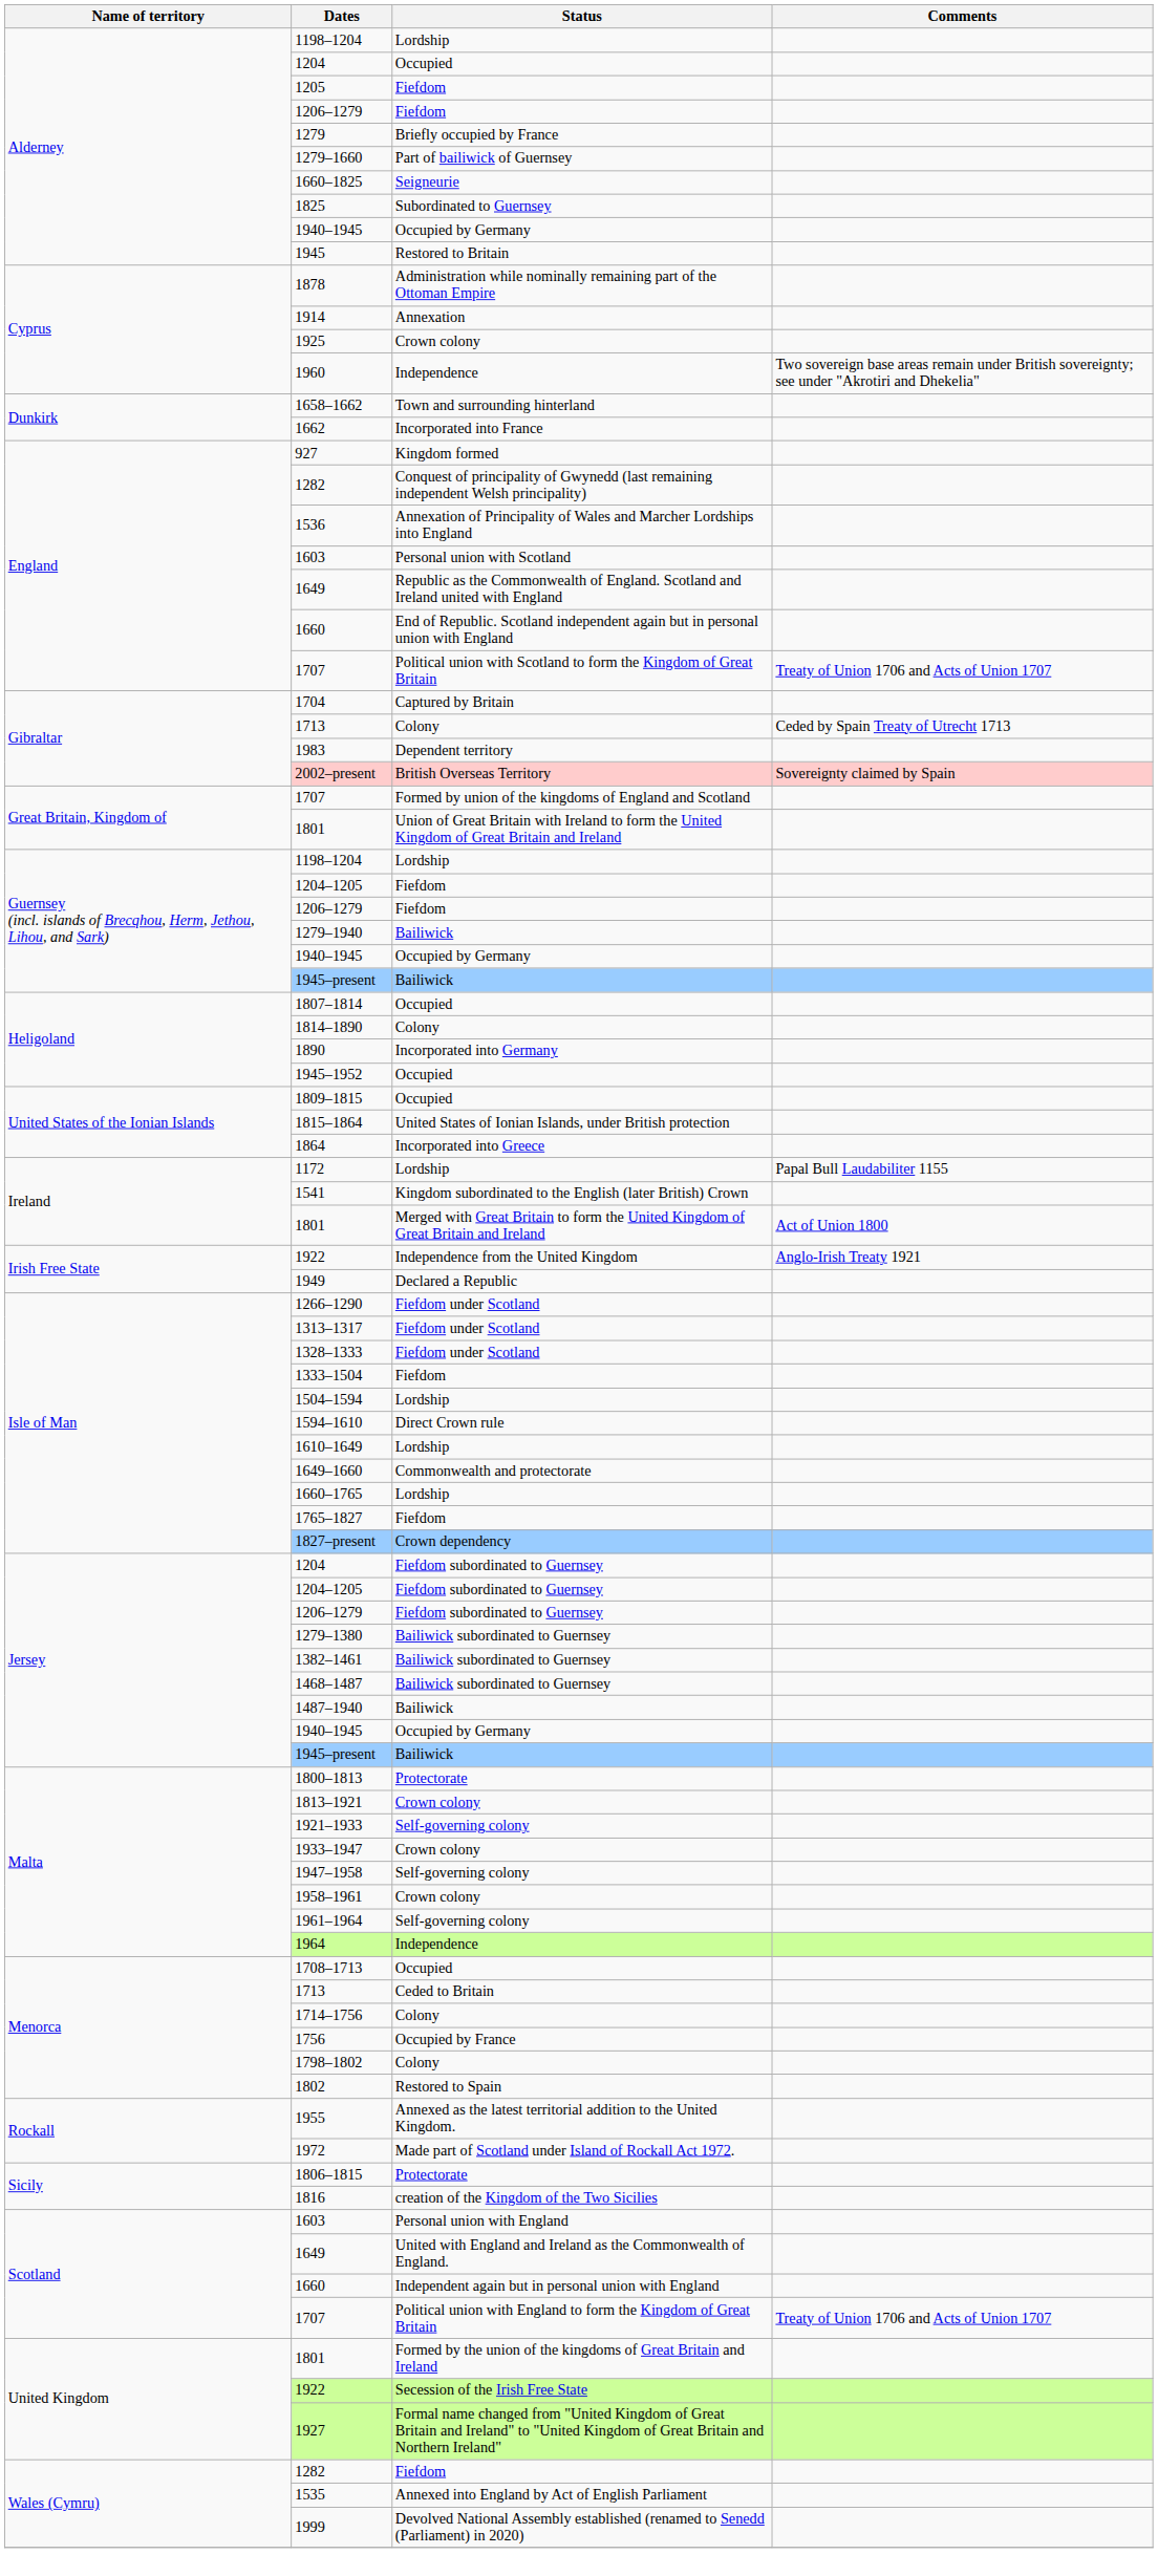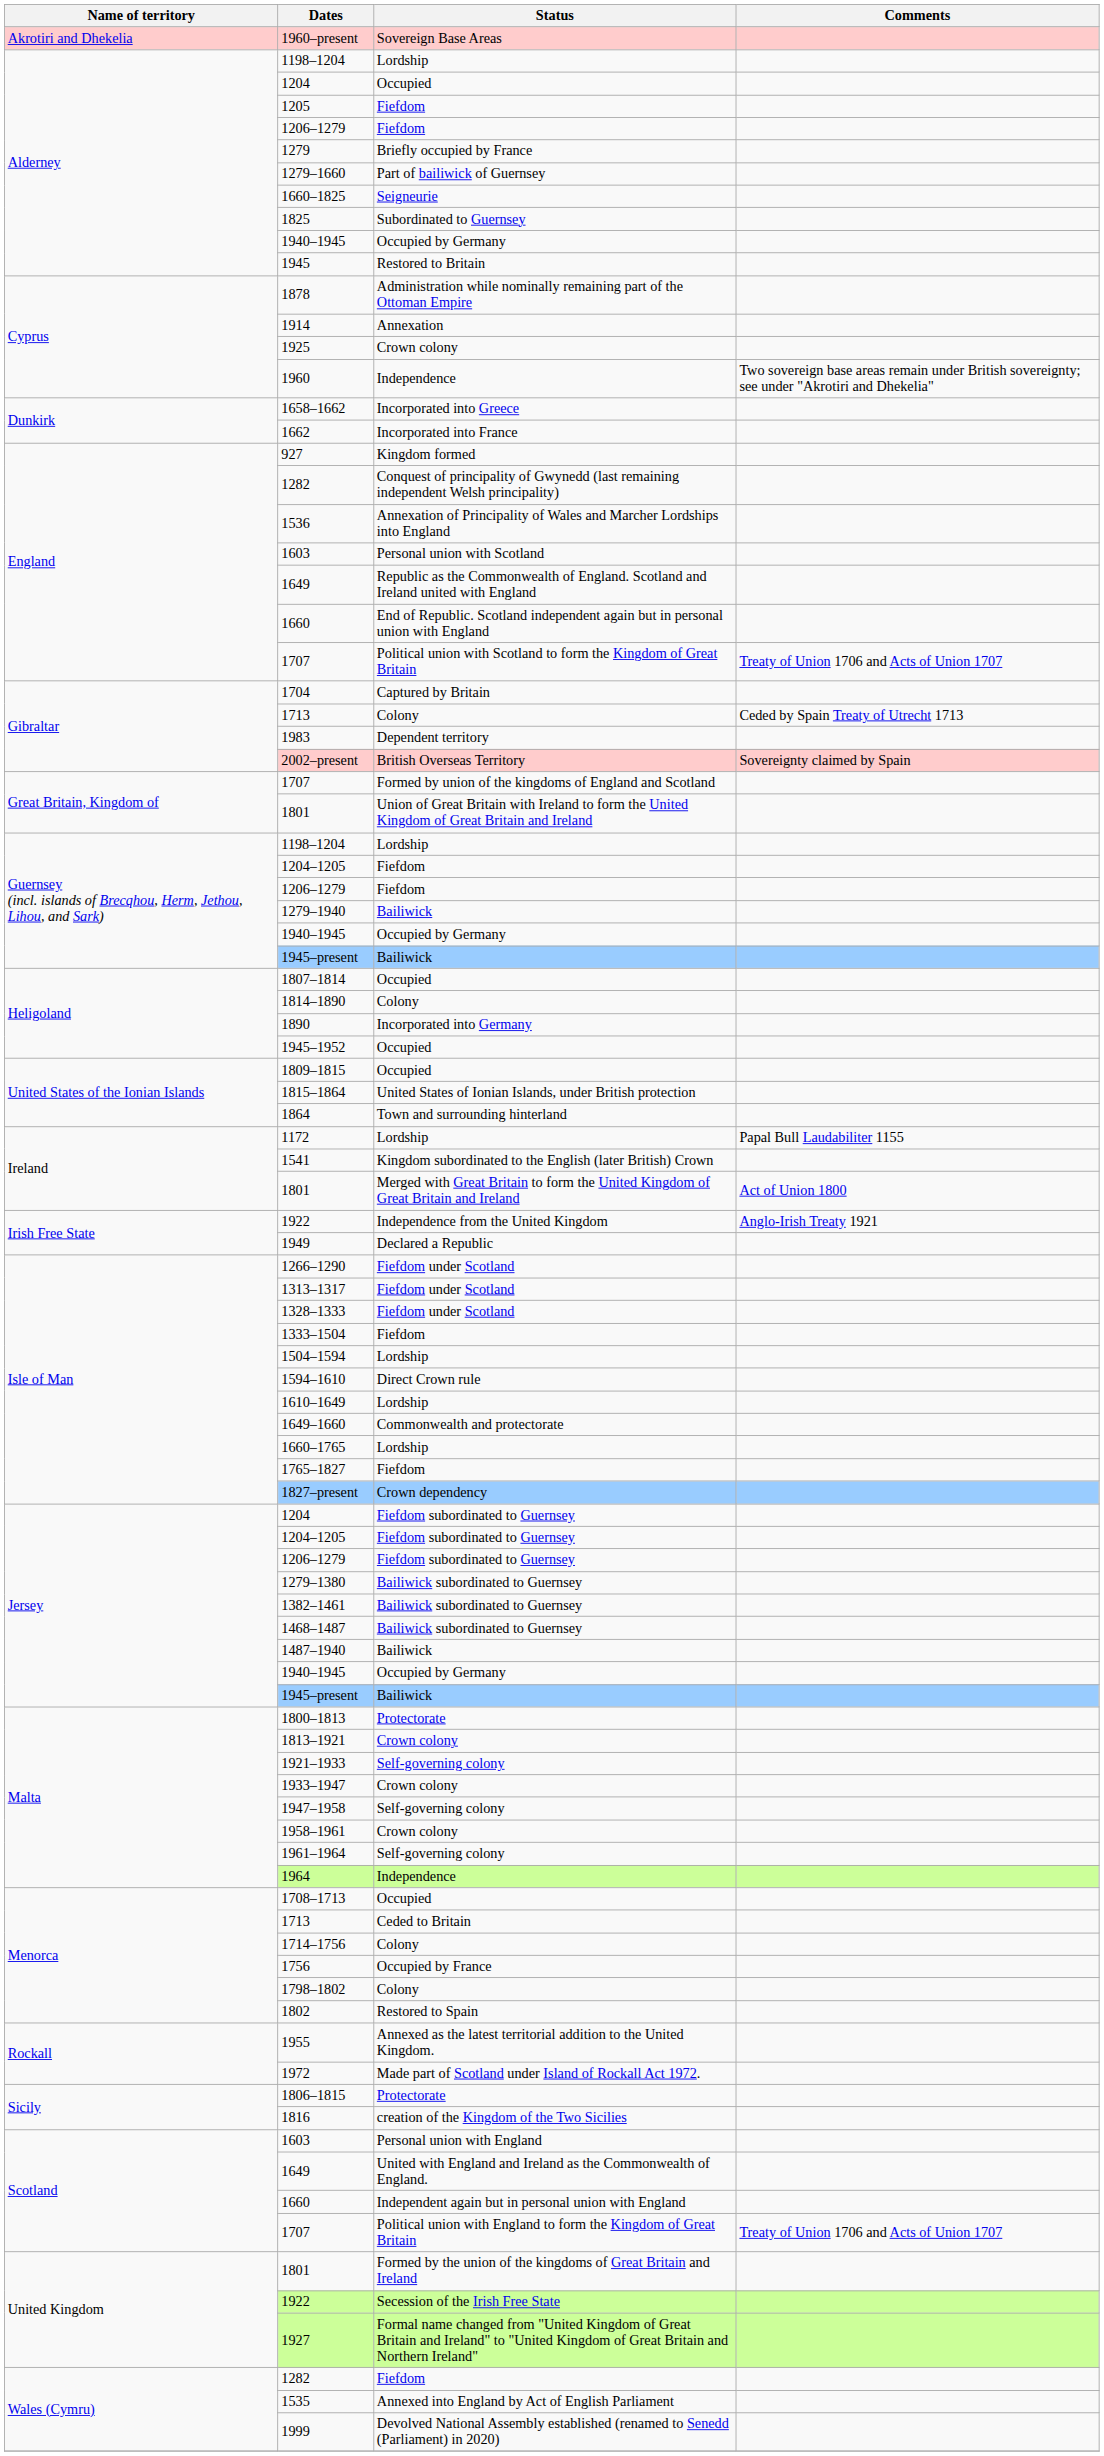 <table class="wikitable sortable">
 <tr>
 <th width="300">Name of territory</th>
 <th width="100">Dates</th>
 <th width="400">Status</th>
 <th width="400">Comments</th>
+</tr>
+<tr style="background-color:#ffcccc">
+<td rowspan="1"><a href='#'>Akrotiri and Dhekelia</a></td>
+<td>1960–present</td>
+<td>Sovereign Base Areas</td>
+<td></td>
 </tr>
 <tr>
 <td rowspan="10"><a href='#'>Alderney</a></td>
 <td>1198–1204</td>
 <td>Lordship</td>
 <td></td>
 </tr>
 <tr>
 <td>1204</td>
 <td>Occupied</td>
 <td></td>
 </tr>
 <tr>
 <td>1205</td>
 <td><a href='#'>Fiefdom</a></td>
 <td></td>
 </tr>
 <tr>
 <td>1206–1279</td>
 <td><a href='#'>Fiefdom</a></td>
 <td></td>
 </tr>
 <tr>
 <td>1279</td>
 <td>Briefly occupied by France</td>
 <td></td>
 </tr>
 <tr>
 <td>1279–1660</td>
 <td>Part of <a href='#'>bailiwick</a> of Guernsey</td>
 <td></td>
 </tr>
 <tr>
 <td>1660–1825</td>
 <td><a href='#'>Seigneurie</a></td>
 <td></td>
 </tr>
 <tr>
 <td>1825</td>
 <td>Subordinated to <a href='#'>Guernsey</a></td>
 <td></td>
 </tr>
 <tr>
 <td>1940–1945</td>
 <td>Occupied by Germany</td>
 <td></td>
 </tr>
 <tr>
 <td>1945</td>
 <td>Restored to Britain</td>
 <td></td>
 </tr>
 <tr>
 <td rowspan="4"><a href='#'>Cyprus</a></td>
 <td>1878</td>
 <td>Administration while nominally remaining part of the <a href='#'>Ottoman Empire</a></td>
 <td></td>
 </tr>
 <tr>
 <td>1914</td>
 <td>Annexation</td>
 <td></td>
 </tr>
 <tr>
 <td>1925</td>
 <td>Crown colony</td>
 <td></td>
 </tr>
 <tr>
 <td>1960</td>
 <td>Independence</td>
 <td>Two sovereign base areas remain under British sovereignty; see under "Akrotiri and Dhekelia"</td>
 </tr>
 <tr>
 <td rowspan="2"><a href='#'>Dunkirk</a></td>
 <td>1658–1662</td>
-<td>Town and surrounding hinterland</td>
+<td>Incorporated into <a href='#'>Greece</a></td>
 <td></td>
 </tr>
 <tr>
 <td>1662</td>
 <td>Incorporated into France</td>
 <td></td>
 </tr>
 <tr>
 <td rowspan="7"><a href='#'>England</a></td>
 <td>927</td>
 <td>Kingdom formed</td>
 <td></td>
 </tr>
 <tr>
 <td>1282</td>
 <td>Conquest of principality of Gwynedd (last remaining independent Welsh principality)</td>
 <td></td>
 </tr>
 <tr>
 <td>1536</td>
 <td>Annexation of Principality of Wales and Marcher Lordships into England</td>
 <td></td>
 </tr>
 <tr>
 <td>1603</td>
 <td>Personal union with Scotland</td>
 <td></td>
 </tr>
 <tr>
 <td>1649</td>
 <td>Republic as the Commonwealth of England. Scotland and Ireland united with England</td>
 <td></td>
 </tr>
 <tr>
 <td>1660</td>
 <td>End of Republic. Scotland independent again but in personal union with England</td>
 <td></td>
 </tr>
 <tr>
 <td>1707</td>
 <td>Political union with Scotland to form the <a href='#'>Kingdom of Great Britain</a></td>
 <td> <a href='#'>Treaty of Union</a> 1706 and <a href='#'>Acts of Union 1707</a></td>
 </tr>
 <tr>
 <td rowspan="4"><a href='#'>Gibraltar</a></td>
 <td>1704</td>
 <td>Captured by Britain</td>
 <td></td>
 </tr>
 <tr>
 <td>1713</td>
 <td>Colony</td>
 <td>Ceded by Spain <a href='#'>Treaty of Utrecht</a> 1713</td>
 </tr>
 <tr>
 <td>1983</td>
 <td>Dependent territory</td>
 <td></td>
 </tr>
 <tr style="background-color:#ffcccc">
 <td>2002–present</td>
 <td>British Overseas Territory</td>
 <td> Sovereignty claimed by Spain</td>
 </tr>
 <tr>
 <td rowspan="2"><a href='#'>Great Britain, Kingdom of</a></td>
 <td>1707</td>
 <td>Formed by union of the kingdoms of England and Scotland</td>
 <td></td>
 </tr>
 <tr>
 <td>1801</td>
 <td>Union of Great Britain with Ireland to form the <a href='#'>United Kingdom of Great Britain and Ireland</a></td>
 <td></td>
 </tr>
 <tr>
 <td rowspan="6"><a href='#'>Guernsey</a><br><em>(incl. islands of <a href='#'>Brecqhou</a>, <a href='#'>Herm</a>, <a href='#'>Jethou</a>, <a href='#'>Lihou</a>, and <a href='#'>Sark</a>)</em></td>
 <td>1198–1204</td>
 <td>Lordship</td>
 <td></td>
 </tr>
 <tr>
 <td>1204–1205</td>
 <td>Fiefdom</td>
 <td></td>
 </tr>
 <tr>
 <td>1206–1279</td>
 <td>Fiefdom</td>
 <td></td>
 </tr>
 <tr>
 <td>1279–1940</td>
 <td><a href='#'>Bailiwick</a></td>
 <td></td>
 </tr>
 <tr>
 <td>1940–1945</td>
 <td>Occupied by Germany</td>
 <td></td>
 </tr>
 <tr style="background-color:#99ccff">
 <td>1945–present</td>
 <td>Bailiwick</td>
 <td></td>
 </tr>
 <tr>
 <td rowspan="4"><a href='#'>Heligoland</a></td>
 <td>1807–1814</td>
 <td>Occupied</td>
 <td></td>
 </tr>
 <tr>
 <td>1814–1890</td>
 <td>Colony</td>
 <td></td>
 </tr>
 <tr>
 <td>1890</td>
 <td>Incorporated into <a href='#'>Germany</a></td>
 <td></td>
 </tr>
 <tr>
 <td>1945–1952</td>
 <td>Occupied</td>
 <td></td>
 </tr>
 <tr>
 <td rowspan="3"><a href='#'>United States of the Ionian Islands</a></td>
 <td>1809–1815</td>
 <td>Occupied</td>
 <td></td>
 </tr>
 <tr>
 <td>1815–1864</td>
 <td>United States of Ionian Islands, under British protection</td>
 <td></td>
 </tr>
 <tr>
 <td>1864</td>
-<td>Incorporated into <a href='#'>Greece</a></td>
+<td>Town and surrounding hinterland</td>
 <td></td>
 </tr>
 <tr>
 <td rowspan="3">Ireland</td>
 <td>1172</td>
 <td>Lordship</td>
 <td>Papal Bull <a href='#'>Laudabiliter</a> 1155</td>
 </tr>
 <tr>
 <td>1541</td>
 <td>Kingdom subordinated to the English (later British) Crown</td>
 <td></td>
 </tr>
 <tr>
 <td>1801</td>
 <td>Merged with <a href='#'>Great Britain</a> to form the <a href='#'>United Kingdom of Great Britain and Ireland</a></td>
 <td><a href='#'>Act of Union 1800</a></td>
 </tr>
 <tr>
 <td rowspan="2"><a href='#'>Irish Free State</a></td>
 <td>1922</td>
 <td>Independence from the United Kingdom</td>
 <td><a href='#'>Anglo-Irish Treaty</a> 1921</td>
 </tr>
 <tr>
 <td>1949</td>
 <td>Declared a Republic</td>
 <td></td>
 </tr>
 <tr>
 <td rowspan="11"><a href='#'>Isle of Man</a></td>
 <td>1266–1290</td>
 <td><a href='#'>Fiefdom</a> under <a href='#'>Scotland</a></td>
 <td></td>
 </tr>
 <tr>
 <td>1313–1317</td>
 <td><a href='#'>Fiefdom</a> under <a href='#'>Scotland</a></td>
 <td></td>
 </tr>
 <tr>
 <td>1328–1333</td>
 <td><a href='#'>Fiefdom</a> under <a href='#'>Scotland</a></td>
 <td></td>
 </tr>
 <tr>
 <td>1333–1504</td>
 <td>Fiefdom</td>
 <td></td>
 </tr>
 <tr>
 <td>1504–1594</td>
 <td>Lordship</td>
 <td></td>
 </tr>
 <tr>
 <td>1594–1610</td>
 <td>Direct Crown rule</td>
 <td></td>
 </tr>
 <tr>
 <td>1610–1649</td>
 <td>Lordship</td>
 <td></td>
 </tr>
 <tr>
 <td>1649–1660</td>
 <td>Commonwealth and protectorate</td>
 <td></td>
 </tr>
 <tr>
 <td>1660–1765</td>
 <td>Lordship</td>
 <td></td>
 </tr>
 <tr>
 <td>1765–1827</td>
 <td>Fiefdom</td>
 <td></td>
 </tr>
 <tr style="background-color:#99ccff">
 <td>1827–present</td>
 <td>Crown dependency</td>
 <td></td>
 </tr>
 <tr>
 <td rowspan="9"><a href='#'>Jersey</a></td>
 <td>1204</td>
 <td><a href='#'>Fiefdom</a> subordinated to <a href='#'>Guernsey</a></td>
 <td></td>
 </tr>
 <tr>
 <td>1204–1205</td>
 <td><a href='#'>Fiefdom</a> subordinated to <a href='#'>Guernsey</a></td>
 <td></td>
 </tr>
 <tr>
 <td>1206–1279</td>
 <td><a href='#'>Fiefdom</a> subordinated to <a href='#'>Guernsey</a></td>
 <td></td>
 </tr>
 <tr>
 <td>1279–1380</td>
 <td><a href='#'>Bailiwick</a> subordinated to Guernsey</td>
 <td></td>
 </tr>
 <tr>
 <td>1382–1461</td>
 <td><a href='#'>Bailiwick</a> subordinated to Guernsey</td>
 <td></td>
 </tr>
 <tr>
 <td>1468–1487</td>
 <td><a href='#'>Bailiwick</a> subordinated to Guernsey</td>
 <td></td>
 </tr>
 <tr>
 <td>1487–1940</td>
 <td>Bailiwick</td>
 <td></td>
 </tr>
 <tr>
 <td>1940–1945</td>
 <td>Occupied by Germany</td>
 <td></td>
 </tr>
 <tr style="background-color:#99ccff">
 <td>1945–present</td>
 <td>Bailiwick</td>
 <td></td>
 </tr>
 <tr>
 <td rowspan="8"><a href='#'>Malta</a></td>
 <td>1800–1813</td>
 <td><a href='#'>Protectorate</a></td>
 <td></td>
 </tr>
 <tr>
 <td>1813–1921</td>
 <td><a href='#'>Crown colony</a></td>
 <td></td>
 </tr>
 <tr>
 <td>1921–1933</td>
 <td><a href='#'>Self-governing colony</a></td>
 <td></td>
 </tr>
 <tr>
 <td>1933–1947</td>
 <td>Crown colony</td>
 <td></td>
 </tr>
 <tr>
 <td>1947–1958</td>
 <td>Self-governing colony</td>
 <td></td>
 </tr>
 <tr>
 <td>1958–1961</td>
 <td>Crown colony</td>
 <td></td>
 </tr>
 <tr>
 <td>1961–1964</td>
 <td>Self-governing colony</td>
 <td></td>
 </tr>
 <tr style="background-color:#ccff99">
 <td>1964</td>
 <td>Independence</td>
 <td></td>
 </tr>
 <tr>
 <td rowspan="6"><a href='#'>Menorca</a></td>
 <td>1708–1713</td>
 <td>Occupied</td>
 <td></td>
 </tr>
 <tr>
 <td>1713</td>
 <td>Ceded to Britain</td>
 <td></td>
 </tr>
 <tr>
 <td>1714–1756</td>
 <td>Colony</td>
 <td></td>
 </tr>
 <tr>
 <td>1756</td>
 <td>Occupied by France</td>
 <td></td>
 </tr>
 <tr>
 <td>1798–1802</td>
 <td>Colony</td>
 <td></td>
 </tr>
 <tr>
 <td>1802</td>
 <td>Restored to Spain</td>
 <td></td>
 </tr>
 <tr>
 <td rowspan="2"><a href='#'>Rockall</a></td>
 <td>1955</td>
 <td>Annexed as the latest territorial addition to the United Kingdom.</td>
 <td></td>
 </tr>
 <tr>
 <td>1972</td>
 <td>Made part of <a href='#'>Scotland</a> under <a href='#'>Island of Rockall Act 1972</a>.</td>
 <td></td>
 </tr>
 <tr>
 <td rowspan="2"><a href='#'>Sicily</a></td>
 <td>1806–1815</td>
 <td><a href='#'>Protectorate</a></td>
 <td></td>
 </tr>
 <tr>
 <td>1816</td>
 <td>creation of the <a href='#'>Kingdom of the Two Sicilies</a></td>
 <td></td>
 </tr>
 <tr>
 <td rowspan="4"><a href='#'>Scotland</a></td>
 <td>1603</td>
 <td>Personal union with England</td>
 <td></td>
 </tr>
 <tr>
 <td>1649</td>
 <td>United with England and Ireland as the Commonwealth of England.</td>
 <td></td>
 </tr>
 <tr>
 <td>1660</td>
 <td>Independent again but in personal union with England</td>
 <td></td>
 </tr>
 <tr>
 <td>1707</td>
 <td>Political union with England to form the <a href='#'>Kingdom of Great Britain</a></td>
 <td> <a href='#'>Treaty of Union</a> 1706 and <a href='#'>Acts of Union 1707</a></td>
 </tr>
 <tr>
 <td rowspan="3">United Kingdom</td>
 <td>1801</td>
 <td>Formed by the union of the kingdoms of <a href='#'>Great Britain</a> and <a href='#'>Ireland</a></td>
 <td></td>
 </tr>
 <tr style="background-color:#ccff99">
 <td>1922</td>
 <td>Secession of the <a href='#'>Irish Free State</a></td>
 <td></td>
 </tr>
 <tr style="background-color:#ccff99">
 <td>1927</td>
 <td>Formal name changed from "United Kingdom of Great Britain and Ireland" to "United Kingdom of Great Britain and Northern Ireland"</td>
 <td></td>
 </tr>
 <tr>
 <td rowspan="3"><a href='#'>Wales (Cymru)</a></td>
 <td>1282</td>
 <td><a href='#'>Fiefdom</a></td>
 <td></td>
 </tr>
 <tr>
 <td>1535</td>
 <td>Annexed into England by Act of English Parliament</td>
 <td></td>
 </tr>
 <tr>
 <td>1999</td>
 <td>Devolved National Assembly established (renamed to <a href='#'>Senedd</a> (Parliament) in 2020)</td>
 <td></td>
 </tr>
 <tr>
 </tr>
 </table>
